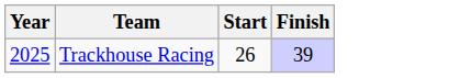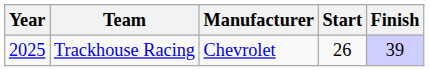 <table class="wikitable" style="font-size: 90%;">
 <tr>
 <th>Year</th>
 <th>Team</th>
+<th>Manufacturer</th>
 <th>Start</th>
 <th>Finish</th>
 </tr>
 <tr>
 <td><a href='#'>2025</a></td>
 <td><a href='#'>Trackhouse Racing</a></td>
+<td><a href='#'>Chevrolet</a></td>
 <td align=center>26</td>
 <td align=center style="background:#CFCFFF;">39</td>
 </tr>
 </table>
